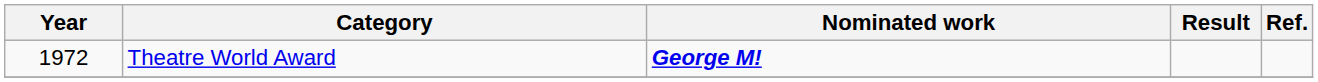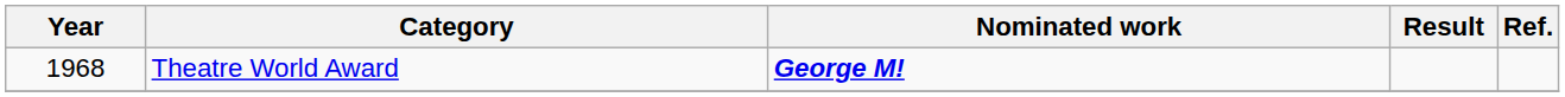 <table class="wikitable unsortable plainrowheaders" Style=font-size:98%>
 <tr>
 <th scope="col" style="width:9%;">Year</th>
 <th scope="col" style="width:20em;">Category</th>
 <th scope="col" style="width:20em;">Nominated work</th>
 <th scope="col" style="width:2em;">Result</th>
 <th scope="col" style="width:4%;" class="unsortable">Ref.</th>
 </tr>
 <tr>
-<td style="text-align:center;">1972</td>
+<td style="text-align:center;">1968</td>
 <td><a href='#'>Theatre World Award</a></td>
 <td><strong><em><a href='#'>George M!</a></em></strong></td>
 <td></td>
 <td></td>
 </tr>
 <tr>
 </tr>
 </table>
